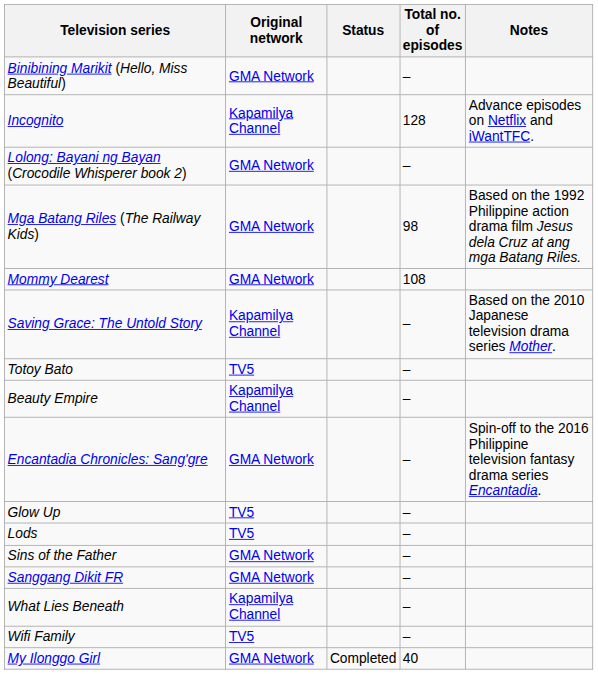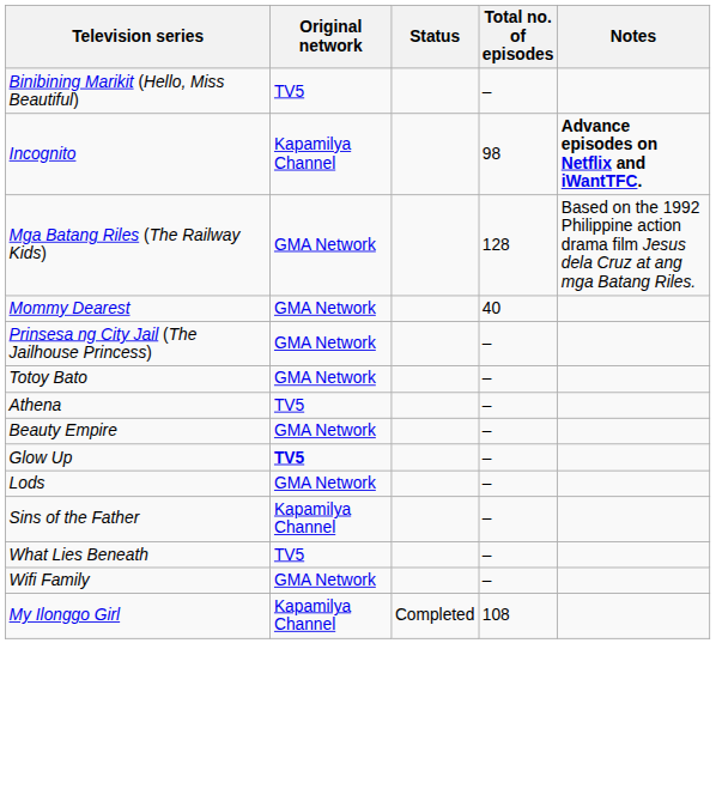 <table class="wikitable sortable">
 <tr>
 <th style="width:250px;">Television series</th>
 <th style="width:110px;">Original network</th>
 <th style="width:75px;">Status</th>
 <th style="width:60px;">Total no. of episodes</th>
 <th style="width:140px;">Notes</th>
 </tr>
 <tr>
 <td><em><a href='#'>Binibining Marikit</a></em> (<em>Hello, Miss Beautiful</em>)</td>
-<td><a href='#'>GMA Network</a></td>
+<td><a href='#'>TV5</a></td>
 <td></td>
 <td>–</td>
 <td></td>
 </tr>
 <tr>
 <td><em><a href='#'>Incognito</a></em></td>
 <td><a href='#'>Kapamilya Channel</a></td>
 <td></td>
-<td>128</td>
-<td>Advance episodes on <a href='#'>Netflix</a> and <a href='#'>iWantTFC</a>.</td>
+<td>98</td>
+<td><strong>Advance episodes on <a href='#'>Netflix</a> and <a href='#'>iWantTFC</a>.</strong></td>
 </tr>
 <tr>
-<td><em><a href='#'>Lolong: Bayani ng Bayan</a></em> (<em>Crocodile Whisperer book 2</em>)</td>
+<td><em><a href='#'>Mga Batang Riles</a></em> (<em>The Railway Kids</em>)</td>
+<td><a href='#'>GMA Network</a></td>
+<td></td>
+<td>128</td>
+<td>Based on the 1992 Philippine action drama film  <em>Jesus dela Cruz at ang mga Batang Riles.</em></td>
+</tr>
+<tr>
+<td><em><a href='#'>Mommy Dearest</a></em></td>
+<td><a href='#'>GMA Network</a></td>
+<td></td>
+<td>40</td>
+<td></td>
+</tr>
+<tr>
+<td><em><a href='#'>Prinsesa ng City Jail</a></em> (<em>The Jailhouse Princess</em>)</td>
 <td><a href='#'>GMA Network</a></td>
 <td></td>
 <td>–</td>
 <td></td>
 </tr>
 <tr>
-<td><em><a href='#'>Mga Batang Riles</a></em> (<em>The Railway Kids</em>)</td>
+<td><em>Totoy Bato</em></td>
 <td><a href='#'>GMA Network</a></td>
 <td></td>
-<td>98</td>
-<td>Based on the 1992 Philippine action drama film  <em>Jesus dela Cruz at ang mga Batang Riles.</em></td>
-</tr>
-<tr>
-<td><em><a href='#'>Mommy Dearest</a></em></td>
-<td><a href='#'>GMA Network</a></td>
-<td></td>
-<td>108</td>
+<td>–</td>
 <td></td>
 </tr>
 <tr>
-<td><em><a href='#'>Saving Grace: The Untold Story</a></em></td>
-<td><a href='#'>Kapamilya Channel</a></td>
-<td></td>
-<td>–</td>
-<td>Based on the 2010 Japanese television drama series <a href='#'><em>Mother</em></a>.</td>
-</tr>
-<tr>
-<td><em>Totoy Bato</em></td>
+<td><em>Athena</em></td>
 <td><a href='#'>TV5</a></td>
 <td></td>
 <td>–</td>
 <td></td>
 </tr>
 <tr>
 <td><em>Beauty Empire</em></td>
+<td><a href='#'>GMA Network</a></td>
+<td></td>
+<td>–</td>
+<td></td>
+</tr>
+<tr>
+<td><em>Glow Up</em></td>
+<td><strong><a href='#'>TV5</a></strong></td>
+<td></td>
+<td>–</td>
+<td></td>
+</tr>
+<tr>
+<td><em>Lods</em></td>
+<td><a href='#'>GMA Network</a></td>
+<td></td>
+<td>–</td>
+<td></td>
+</tr>
+<tr>
+<td><em>Sins of the Father</em></td>
 <td><a href='#'>Kapamilya Channel</a></td>
 <td></td>
 <td>–</td>
 <td></td>
 </tr>
 <tr>
-<td><em><a href='#'>Encantadia Chronicles: Sang'gre</a></em></td>
-<td><a href='#'>GMA Network</a></td>
-<td></td>
-<td>–</td>
-<td>Spin-off to the 2016 Philippine television fantasy drama series <a href='#'><em>Encantadia</em></a>.</td>
-</tr>
-<tr>
-<td><em>Glow Up</em></td>
+<td><em>What Lies Beneath</em></td>
 <td><a href='#'>TV5</a></td>
 <td></td>
 <td>–</td>
 <td></td>
 </tr>
 <tr>
-<td><em>Lods</em></td>
-<td><a href='#'>TV5</a></td>
-<td></td>
-<td>–</td>
-<td></td>
-</tr>
-<tr>
-<td><em>Sins of the Father</em></td>
+<td><em>Wifi Family</em></td>
 <td><a href='#'>GMA Network</a></td>
 <td></td>
 <td>–</td>
 <td></td>
 </tr>
 <tr>
-<td><em><a href='#'>Sanggang Dikit FR</a></em></td>
-<td><a href='#'>GMA Network</a></td>
-<td></td>
-<td>–</td>
-<td></td>
-</tr>
-<tr>
-<td><em>What Lies Beneath</em></td>
+<td><em><a href='#'>My Ilonggo Girl</a></em></td>
 <td><a href='#'>Kapamilya Channel</a></td>
-<td></td>
-<td>–</td>
-<td></td>
-</tr>
-<tr>
-<td><em>Wifi Family</em></td>
-<td><a href='#'>TV5</a></td>
-<td></td>
-<td>–</td>
-<td></td>
-</tr>
-<tr>
-<td><em><a href='#'>My Ilonggo Girl</a></em></td>
-<td><a href='#'>GMA Network</a></td>
 <td>Completed</td>
-<td>40</td>
+<td>108</td>
 <td></td>
 </tr>
 </table>
